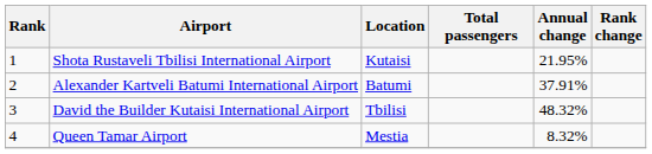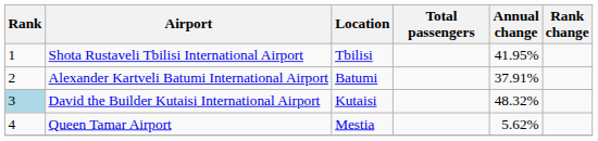 <table class="wikitable">
 <tr>
 <th>Rank</th>
 <th>Airport</th>
 <th>Location</th>
 <th style="width:100px">Total<br>passengers</th>
 <th>Annual<br>change</th>
 <th>Rank<br>change</th>
 </tr>
 <tr>
 <td>1</td>
 <td><a href='#'>Shota Rustaveli Tbilisi International Airport</a></td>
-<td><a href='#'>Kutaisi</a></td>
+<td><a href='#'>Tbilisi</a></td>
 <td align="right"></td>
-<td align="right">21.95%</td>
+<td align="right">41.95%</td>
 <td align="center"></td>
 </tr>
 <tr>
 <td>2</td>
 <td><a href='#'>Alexander Kartveli Batumi International Airport</a></td>
 <td><a href='#'>Batumi</a></td>
 <td align="right"></td>
 <td align="right">37.91%</td>
 <td align="center"></td>
 </tr>
 <tr>
-<td>3</td>
+<td style="background: lightblue;">3</td>
 <td><a href='#'>David the Builder Kutaisi International Airport</a></td>
-<td><a href='#'>Tbilisi</a></td>
+<td><a href='#'>Kutaisi</a></td>
 <td align="right"></td>
 <td align="right">48.32%</td>
 <td align="center"></td>
 </tr>
 <tr>
 <td>4</td>
 <td><a href='#'>Queen Tamar Airport</a></td>
 <td><a href='#'>Mestia</a></td>
 <td align="right"></td>
-<td align="right">8.32%</td>
+<td align="right">5.62%</td>
 <td align="center"></td>
 </tr>
 <tr>
 </tr>
 </table>
